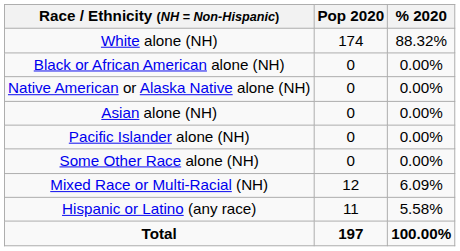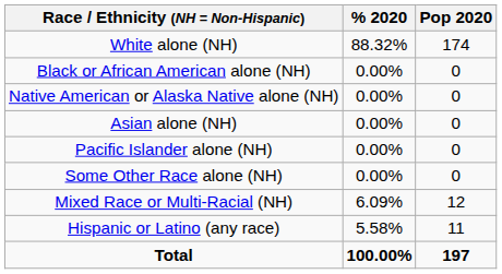 <table class="wikitable" style="text-align:center;">
 <tr>
 <th>Race / Ethnicity <small>(<em>NH = Non-Hispanic</em>)</small></th>
+<th>% 2020</th>
 <th>Pop 2020</th>
-<th>% 2020</th>
 </tr>
 <tr>
 <td><a href='#'>White</a> alone (NH)</td>
+<td>88.32%</td>
 <td>174</td>
-<td>88.32%</td>
 </tr>
 <tr>
 <td><a href='#'>Black or African American</a> alone (NH)</td>
+<td>0.00%</td>
 <td>0</td>
-<td>0.00%</td>
 </tr>
 <tr>
 <td><a href='#'>Native American</a> or <a href='#'>Alaska Native</a> alone (NH)</td>
+<td>0.00%</td>
 <td>0</td>
-<td>0.00%</td>
 </tr>
 <tr>
 <td><a href='#'>Asian</a> alone (NH)</td>
+<td>0.00%</td>
 <td>0</td>
-<td>0.00%</td>
 </tr>
 <tr>
 <td><a href='#'>Pacific Islander</a> alone (NH)</td>
+<td>0.00%</td>
 <td>0</td>
-<td>0.00%</td>
 </tr>
 <tr>
 <td><a href='#'>Some Other Race</a> alone (NH)</td>
+<td>0.00%</td>
 <td>0</td>
-<td>0.00%</td>
 </tr>
 <tr>
 <td><a href='#'>Mixed Race or Multi-Racial</a> (NH)</td>
+<td>6.09%</td>
 <td>12</td>
-<td>6.09%</td>
 </tr>
 <tr>
 <td><a href='#'>Hispanic or Latino</a> (any race)</td>
+<td>5.58%</td>
 <td>11</td>
-<td>5.58%</td>
 </tr>
 <tr>
 <td><strong>Total</strong></td>
+<td><strong>100.00%</strong></td>
 <td><strong>197</strong></td>
-<td><strong>100.00%</strong></td>
 </tr>
 </table>
